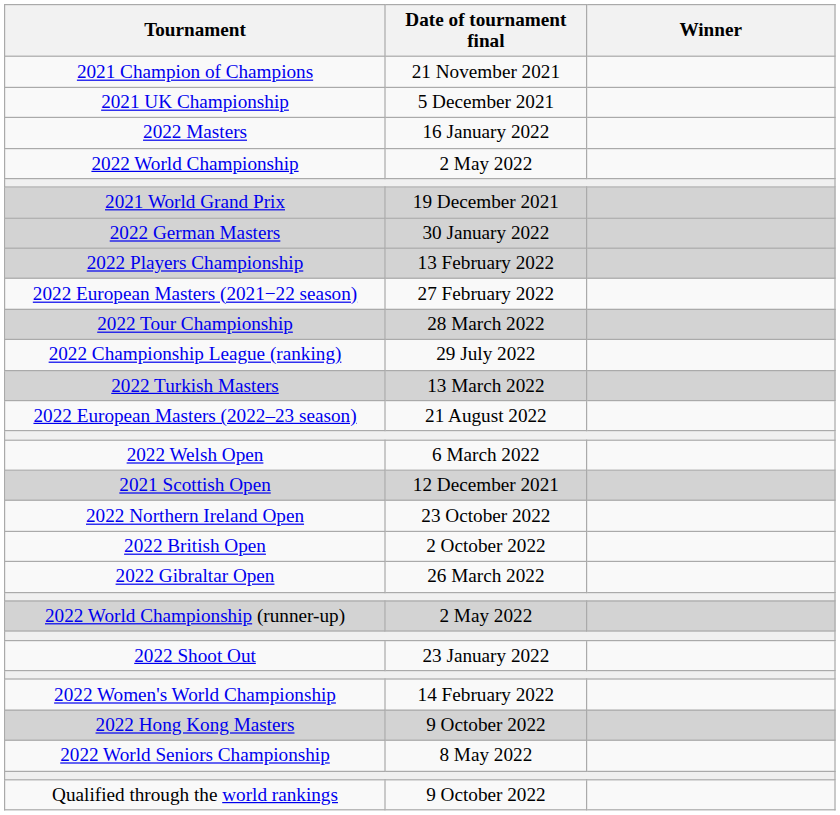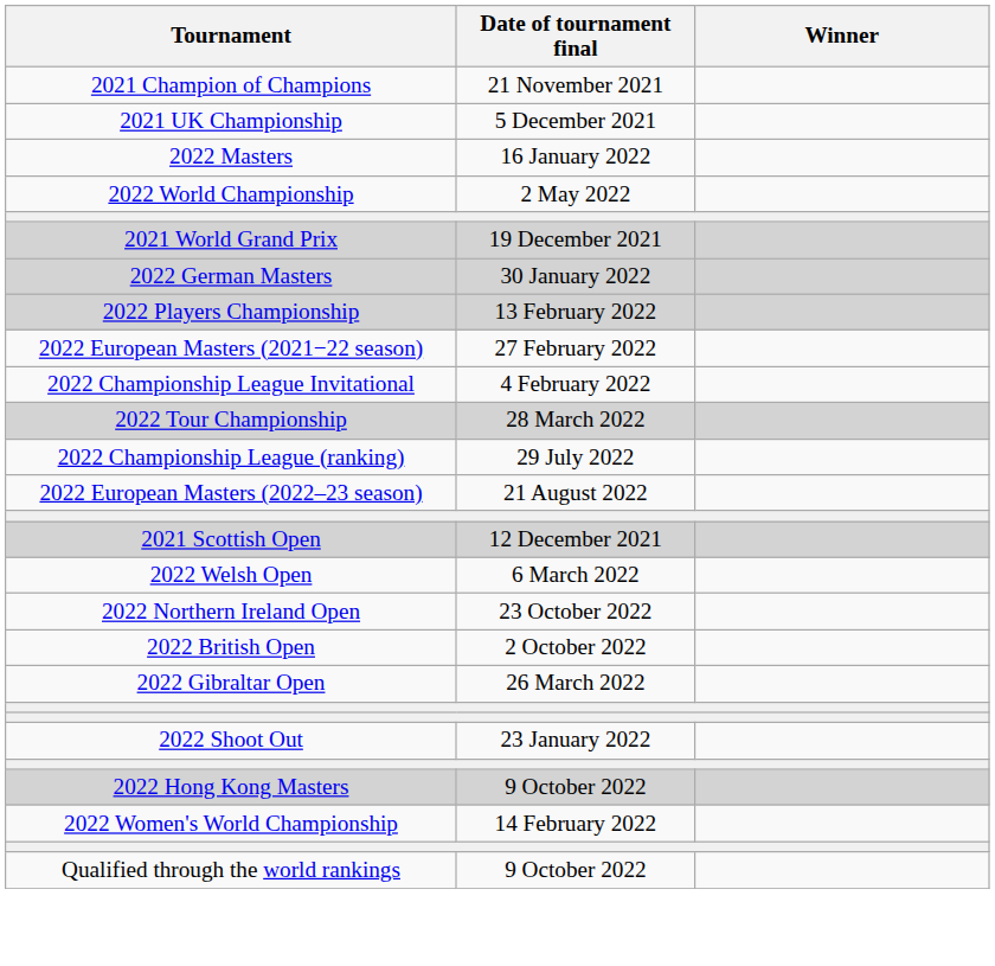 <table class="wikitable">
 <tr>
 <th scope="col" style="width: 310px;">Tournament</th>
 <th scope="col" style="width: 160px;">Date of tournament final</th>
 <th scope="col" style="width: 200px;">Winner</th>
 </tr>
 <tr>
 <td align="center"><a href='#'>2021 Champion of Champions</a></td>
 <td align="center">21 November 2021</td>
 <td></td>
 </tr>
 <tr>
 <td align="center"><a href='#'>2021 UK Championship</a></td>
 <td align="center">5 December 2021</td>
 <td></td>
 </tr>
 <tr>
 <td align="center"><a href='#'>2022 Masters</a></td>
 <td align="center">16 January 2022</td>
 <td></td>
 </tr>
 <tr>
 <td align="center"><a href='#'>2022 World Championship</a></td>
 <td align="center">2 May 2022</td>
 <td></td>
 </tr>
 <tr>
 <td colspan="3" style="background:#f0f0f0"></td>
 </tr>
 <tr style="background:lightgrey">
 <td align="center"><a href='#'>2021 World Grand Prix</a></td>
 <td align="center">19 December 2021</td>
 <td></td>
 </tr>
 <tr style="background:lightgrey">
 <td align="center"><a href='#'>2022 German Masters</a></td>
 <td align="center">30 January 2022</td>
 <td></td>
 </tr>
 <tr style="background:lightgrey">
 <td align="center"><a href='#'>2022 Players Championship</a></td>
 <td align="center">13 February 2022</td>
 <td></td>
 </tr>
 <tr>
 <td align="center"><a href='#'>2022 European Masters (2021−22 season)</a></td>
 <td align="center">27 February 2022</td>
 <td></td>
 </tr>
+<tr>
+<td align="center"><a href='#'>2022 Championship League Invitational</a></td>
+<td align="center">4 February 2022</td>
+<td></td>
+</tr>
 <tr style="background:lightgrey">
 <td align="center"><a href='#'>2022 Tour Championship</a></td>
 <td align="center">28 March 2022</td>
 <td></td>
 </tr>
 <tr>
 <td align="center"><a href='#'>2022 Championship League (ranking)</a></td>
 <td align="center">29 July 2022</td>
 <td></td>
 </tr>
-<tr style="background:lightgrey">
-<td align="center"><a href='#'>2022 Turkish Masters</a></td>
-<td align="center">13 March 2022</td>
-<td></td>
-</tr>
 <tr>
 <td align="center"><a href='#'>2022 European Masters (2022–23 season)</a></td>
 <td align="center">21 August 2022</td>
 <td></td>
 </tr>
 <tr>
 <td colspan="3" style="background:#f0f0f0"></td>
 </tr>
+<tr style="background:lightgrey">
+<td align="center"><a href='#'>2021 Scottish Open</a></td>
+<td align="center">12 December 2021</td>
+<td></td>
+</tr>
 <tr>
 <td align="center"><a href='#'>2022 Welsh Open</a></td>
 <td align="center">6 March 2022</td>
-<td></td>
-</tr>
-<tr style="background:lightgrey">
-<td align="center"><a href='#'>2021 Scottish Open</a></td>
-<td align="center">12 December 2021</td>
 <td></td>
 </tr>
 <tr>
 <td align="center"><a href='#'>2022 Northern Ireland Open</a></td>
 <td align="center">23 October 2022</td>
 <td></td>
 </tr>
 <tr>
 <td align="center"><a href='#'>2022 British Open</a></td>
 <td align="center">2 October 2022</td>
 <td></td>
 </tr>
 <tr>
 <td align="center"><a href='#'>2022 Gibraltar Open</a></td>
 <td align="center">26 March 2022</td>
 <td></td>
 </tr>
 <tr>
 <td colspan="3" style="background:#f0f0f0"></td>
 </tr>
-<tr style="background:lightgrey">
-<td align="center"><a href='#'>2022 World Championship</a> (runner-up)</td>
-<td align="center">2 May 2022</td>
-<td></td>
-</tr>
 <tr>
 <td colspan="3" style="background:#f0f0f0"></td>
 </tr>
 <tr>
 <td align="center"><a href='#'>2022 Shoot Out</a></td>
 <td align="center">23 January 2022</td>
 <td></td>
 </tr>
 <tr>
 <td colspan="3" style="background:#f0f0f0"></td>
 </tr>
-<tr>
-<td align="center"><a href='#'>2022 Women's World Championship</a></td>
-<td align="center">14 February 2022</td>
-<td></td>
-</tr>
 <tr style="background:lightgrey">
 <td align="center"><a href='#'>2022 Hong Kong Masters</a></td>
 <td align="center">9 October 2022</td>
 <td></td>
 </tr>
 <tr>
-<td align="center"><a href='#'>2022 World Seniors Championship</a></td>
-<td align="center">8 May 2022</td>
+<td align="center"><a href='#'>2022 Women's World Championship</a></td>
+<td align="center">14 February 2022</td>
 <td></td>
 </tr>
 <tr>
 <td colspan="3" style="background:#f0f0f0"></td>
 </tr>
 <tr>
 <td align="center">Qualified through the <a href='#'>world rankings</a></td>
 <td align="center">9 October 2022</td>
 <td></td>
 </tr>
 </table>
